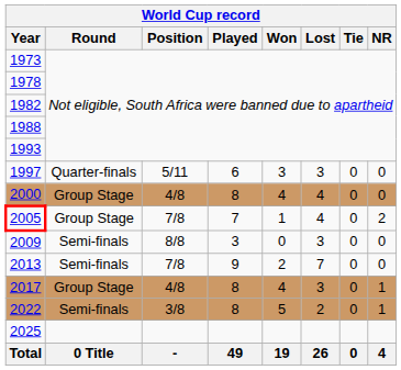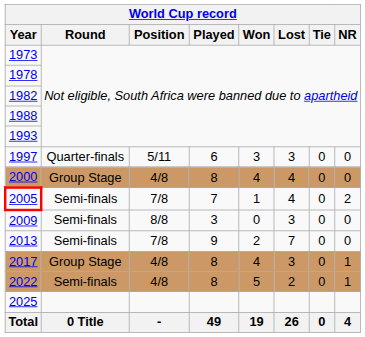 <table class="wikitable" style="text-align: center;">
 <tr>
 <th colspan=8><a href='#'>World Cup record</a></th>
 </tr>
 <tr>
 <th>Year</th>
 <th>Round</th>
 <th>Position</th>
 <th>Played</th>
 <th>Won</th>
 <th>Lost</th>
 <th>Tie</th>
 <th>NR</th>
 </tr>
 <tr>
 <td> <a href='#'>1973</a></td>
 <td colspan="7" rowspan="5"><em>Not eligible, South Africa were banned due to <a href='#'>apartheid</a></em></td>
 </tr>
 <tr>
 <td> <a href='#'>1978</a></td>
 </tr>
 <tr>
 <td> <a href='#'>1982</a></td>
 </tr>
 <tr>
 <td> <a href='#'>1988</a></td>
 </tr>
 <tr>
 <td> <a href='#'>1993</a></td>
 </tr>
 <tr>
 <td> <a href='#'>1997</a></td>
 <td>Quarter-finals</td>
 <td>5/11</td>
 <td>6</td>
 <td>3</td>
 <td>3</td>
 <td>0</td>
 <td>0</td>
 </tr>
 <tr style="background:#cc9966">
 <td> <a href='#'>2000</a></td>
 <td>Group Stage</td>
 <td>4/8</td>
 <td>8</td>
 <td>4</td>
 <td>4</td>
 <td>0</td>
 <td>0</td>
 </tr>
 <tr>
 <td style="border: 3px solid red"> <a href='#'>2005</a></td>
-<td>Group Stage</td>
+<td>Semi-finals</td>
 <td>7/8</td>
 <td>7</td>
 <td>1</td>
 <td>4</td>
 <td>0</td>
 <td>2</td>
 </tr>
 <tr>
 <td> <a href='#'>2009</a></td>
 <td>Semi-finals</td>
 <td>8/8</td>
 <td>3</td>
 <td>0</td>
 <td>3</td>
 <td>0</td>
 <td>0</td>
 </tr>
 <tr>
 <td> <a href='#'>2013</a></td>
 <td>Semi-finals</td>
 <td>7/8</td>
 <td>9</td>
 <td>2</td>
 <td>7</td>
 <td>0</td>
 <td>0</td>
 </tr>
 <tr style="background:#cc9966">
 <td> <a href='#'>2017</a></td>
 <td>Group Stage</td>
 <td>4/8</td>
 <td>8</td>
 <td>4</td>
 <td>3</td>
 <td>0</td>
 <td>1</td>
 </tr>
 <tr style="background:#cc9966">
 <td> <a href='#'>2022</a></td>
 <td>Semi-finals</td>
-<td>3/8</td>
+<td>4/8</td>
 <td>8</td>
 <td>5</td>
 <td>2</td>
 <td>0</td>
 <td>1</td>
 </tr>
 <tr>
 <td> <a href='#'>2025</a></td>
 <td></td>
 <td></td>
 <td></td>
 <td></td>
 <td></td>
 <td></td>
 <td></td>
 </tr>
 <tr>
 <th>Total</th>
 <th>0 Title</th>
 <th>-</th>
 <th>49</th>
 <th>19</th>
 <th>26</th>
 <th>0</th>
 <th>4</th>
 </tr>
 </table>
